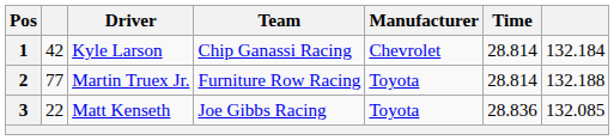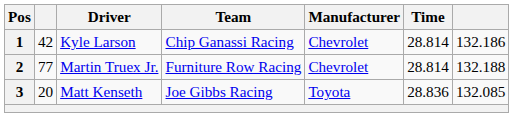 <table class="wikitable" style="font-size:95%">
 <tr>
 <th>Pos</th>
 <th></th>
 <th>Driver</th>
 <th>Team</th>
 <th>Manufacturer</th>
 <th>Time</th>
 <th></th>
 </tr>
 <tr>
 <th>1</th>
 <td>42</td>
 <td><a href='#'>Kyle Larson</a></td>
 <td><a href='#'>Chip Ganassi Racing</a></td>
 <td><a href='#'>Chevrolet</a></td>
 <td>28.814</td>
-<td>132.184</td>
+<td>132.186</td>
 </tr>
 <tr>
 <th>2</th>
 <td>77</td>
 <td><a href='#'>Martin Truex Jr.</a></td>
 <td><a href='#'>Furniture Row Racing</a></td>
-<td><a href='#'>Toyota</a></td>
+<td><a href='#'>Chevrolet</a></td>
 <td>28.814</td>
 <td>132.188</td>
 </tr>
 <tr>
 <th>3</th>
-<td>22</td>
+<td>20</td>
 <td><a href='#'>Matt Kenseth</a></td>
 <td><a href='#'>Joe Gibbs Racing</a></td>
 <td><a href='#'>Toyota</a></td>
 <td>28.836</td>
 <td>132.085</td>
 </tr>
 <tr>
 <th colspan="7"></th>
 </tr>
 </table>
